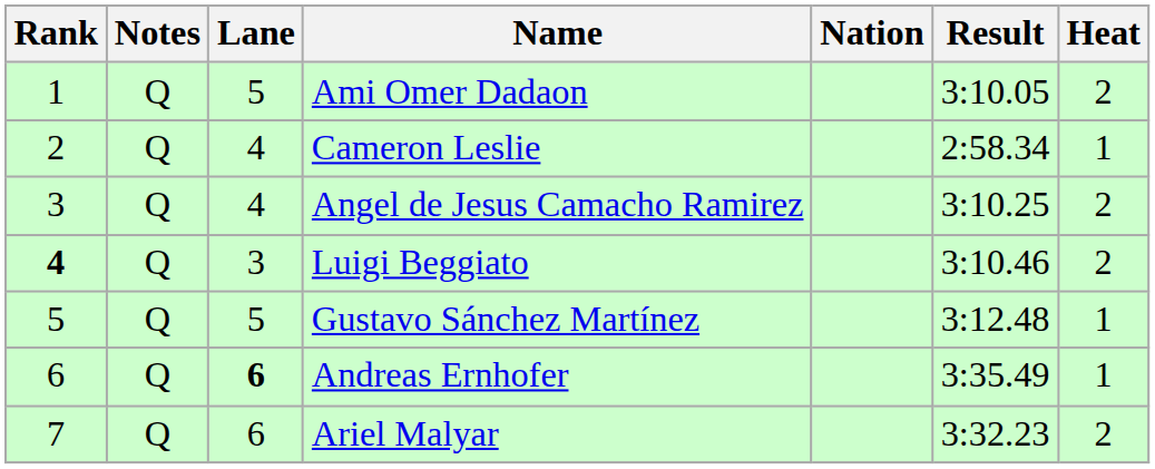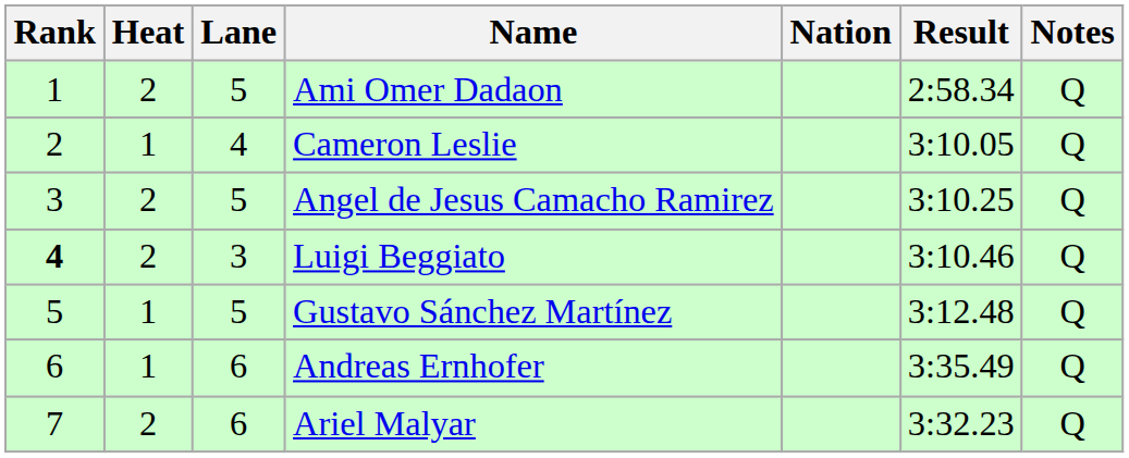 <table class="wikitable sortable" style="text-align:center">
 <tr>
 <th>Rank</th>
-<th>Notes</th>
+<th>Heat</th>
 <th>Lane</th>
 <th>Name</th>
 <th>Nation</th>
 <th>Result</th>
-<th>Heat</th>
+<th>Notes</th>
 </tr>
 <tr bgcolor=ccffcc>
 <td>1</td>
-<td>Q</td>
+<td>2</td>
 <td>5</td>
 <td align="left"><a href='#'>Ami Omer Dadaon</a></td>
 <td align=left></td>
-<td>3:10.05</td>
-<td>2</td>
+<td>2:58.34</td>
+<td>Q</td>
 </tr>
 <tr bgcolor=ccffcc>
 <td>2</td>
-<td>Q</td>
+<td>1</td>
 <td>4</td>
 <td align="left"><a href='#'>Cameron Leslie</a></td>
 <td align=left></td>
-<td>2:58.34</td>
-<td>1</td>
+<td>3:10.05</td>
+<td>Q</td>
 </tr>
 <tr bgcolor=ccffcc>
 <td>3</td>
-<td>Q</td>
-<td>4</td>
+<td>2</td>
+<td>5</td>
 <td align="left"><a href='#'>Angel de Jesus Camacho Ramirez</a></td>
 <td align=left></td>
 <td>3:10.25</td>
-<td>2</td>
+<td>Q</td>
 </tr>
 <tr bgcolor=ccffcc>
 <td><strong>4</strong></td>
-<td>Q</td>
+<td>2</td>
 <td>3</td>
 <td align="left"><a href='#'>Luigi Beggiato</a></td>
 <td align=left></td>
 <td>3:10.46</td>
-<td>2</td>
+<td>Q</td>
 </tr>
 <tr bgcolor=ccffcc>
 <td>5</td>
-<td>Q</td>
+<td>1</td>
 <td>5</td>
 <td align="left"><a href='#'>Gustavo Sánchez Martínez</a></td>
 <td align=left></td>
 <td>3:12.48</td>
-<td>1</td>
+<td>Q</td>
 </tr>
 <tr bgcolor=ccffcc>
 <td>6</td>
-<td>Q</td>
-<td><strong>6</strong></td>
+<td>1</td>
+<td>6</td>
 <td align="left"><a href='#'>Andreas Ernhofer</a></td>
 <td align=left></td>
 <td>3:35.49</td>
-<td>1</td>
+<td>Q</td>
 </tr>
 <tr bgcolor=ccffcc>
 <td>7</td>
-<td>Q</td>
+<td>2</td>
 <td>6</td>
 <td align="left"><a href='#'>Ariel Malyar</a></td>
 <td align=left></td>
 <td>3:32.23</td>
-<td>2</td>
+<td>Q</td>
 </tr>
 </table>
